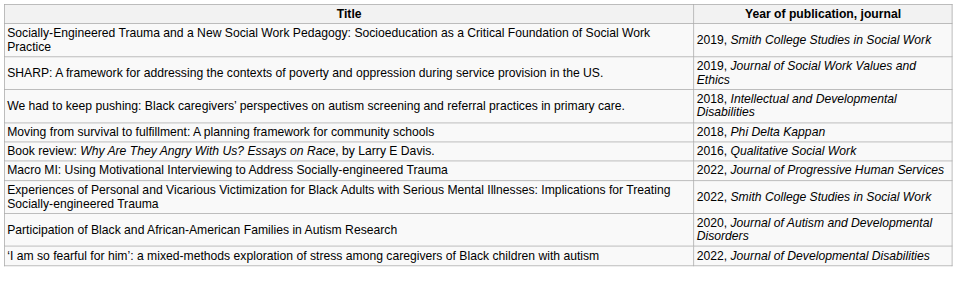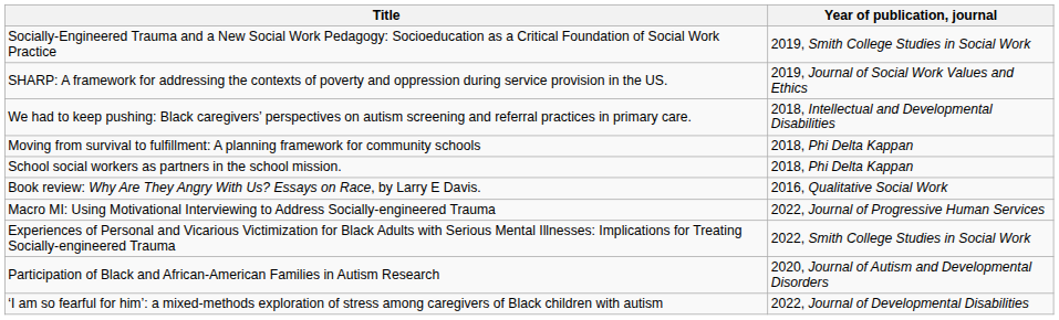 <table class="wikitable">
 <tr>
 <th>Title</th>
 <th>Year of publication, journal</th>
 </tr>
 <tr>
 <td>Socially-Engineered Trauma and a New Social Work Pedagogy: Socioeducation as a Critical Foundation of Social Work Practice</td>
 <td>2019, <em>Smith College Studies in Social Work</em></td>
 </tr>
 <tr>
 <td>SHARP: A framework for addressing the contexts of poverty and oppression during service provision in the US.</td>
 <td>2019, <em>Journal of Social Work Values and Ethics</em></td>
 </tr>
 <tr>
 <td>We had to keep pushing: Black caregivers’ perspectives on autism screening and referral practices in primary care.</td>
 <td>2018, <em>Intellectual and Developmental Disabilities</em></td>
 </tr>
 <tr>
 <td>Moving from survival to fulfillment: A planning framework for community schools</td>
+<td>2018, <em>Phi Delta Kappan</em></td>
+</tr>
+<tr>
+<td>School social workers as partners in the school mission.</td>
 <td>2018, <em>Phi Delta Kappan</em></td>
 </tr>
 <tr>
 <td>Book review: <em>Why Are They Angry With Us? Essays on Race</em>, by Larry E Davis.</td>
 <td>2016, <em>Qualitative Social Work</em></td>
 </tr>
 <tr>
 <td>Macro MI: Using Motivational Interviewing to Address Socially-engineered Trauma</td>
 <td>2022, <em>Journal of Progressive Human Services</em></td>
 </tr>
 <tr>
 <td>Experiences of Personal and Vicarious Victimization for Black Adults with Serious Mental Illnesses: Implications for Treating Socially-engineered Trauma</td>
 <td>2022, <em>Smith College Studies in Social Work</em></td>
 </tr>
 <tr>
 <td>Participation of Black and African-American Families in Autism Research</td>
 <td>2020, <em>Journal of Autism and Developmental Disorders</em></td>
 </tr>
 <tr>
 <td>‘I am so fearful for him’: a mixed-methods exploration of stress among caregivers of Black children with autism</td>
 <td>2022, <em>Journal of Developmental Disabilities</em></td>
 </tr>
 </table>
